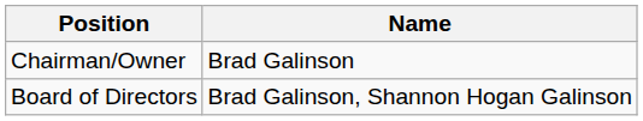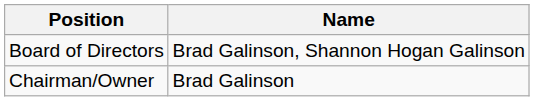 <table class="wikitable">
 <tr>
 <th>Position</th>
 <th>Name</th>
 </tr>
 <tr>
+<td>Board of Directors</td>
+<td>Brad Galinson, Shannon Hogan Galinson</td>
+</tr>
+<tr>
 <td>Chairman/Owner</td>
 <td>Brad Galinson</td>
 </tr>
-<tr>
-<td>Board of Directors</td>
-<td>Brad Galinson, Shannon Hogan Galinson</td>
-</tr>
 </table>
